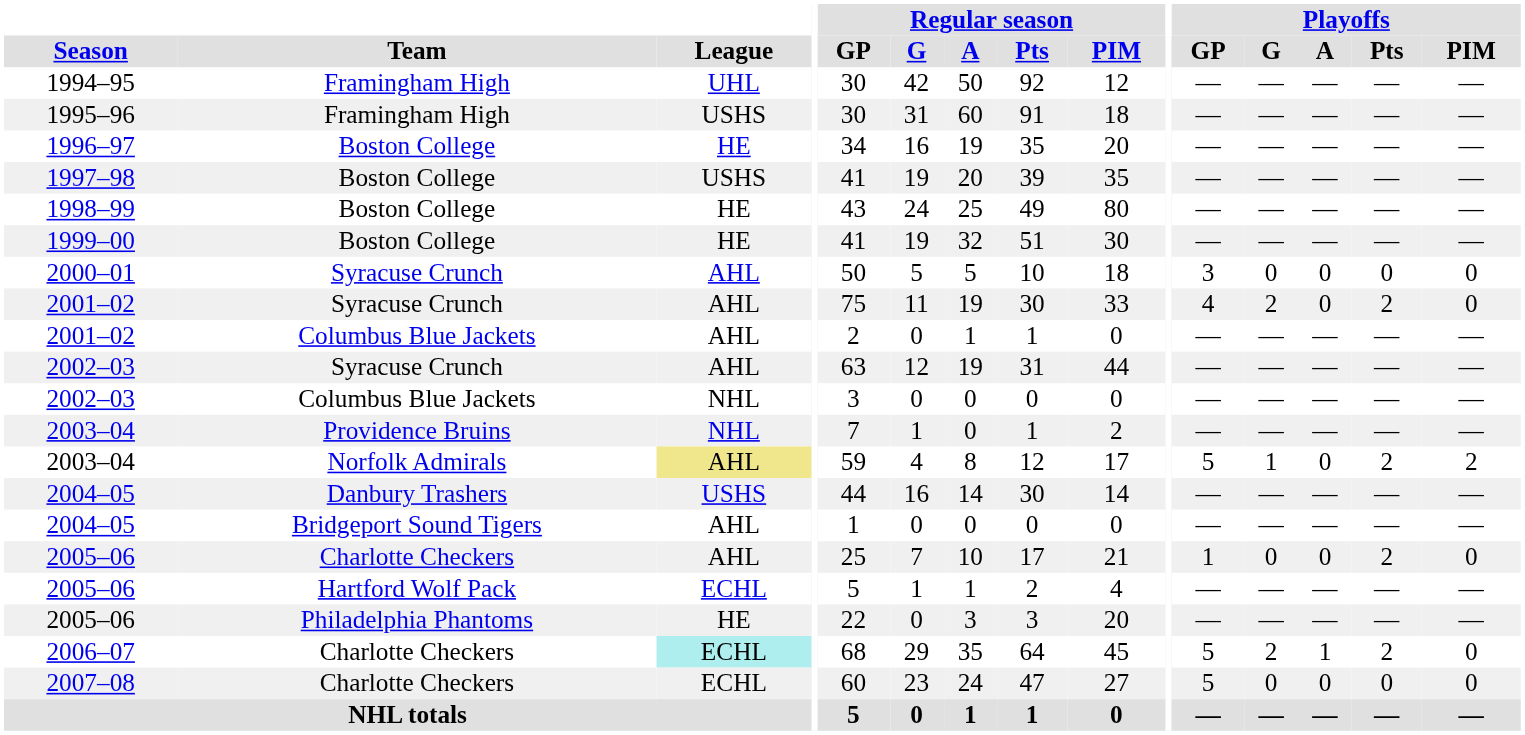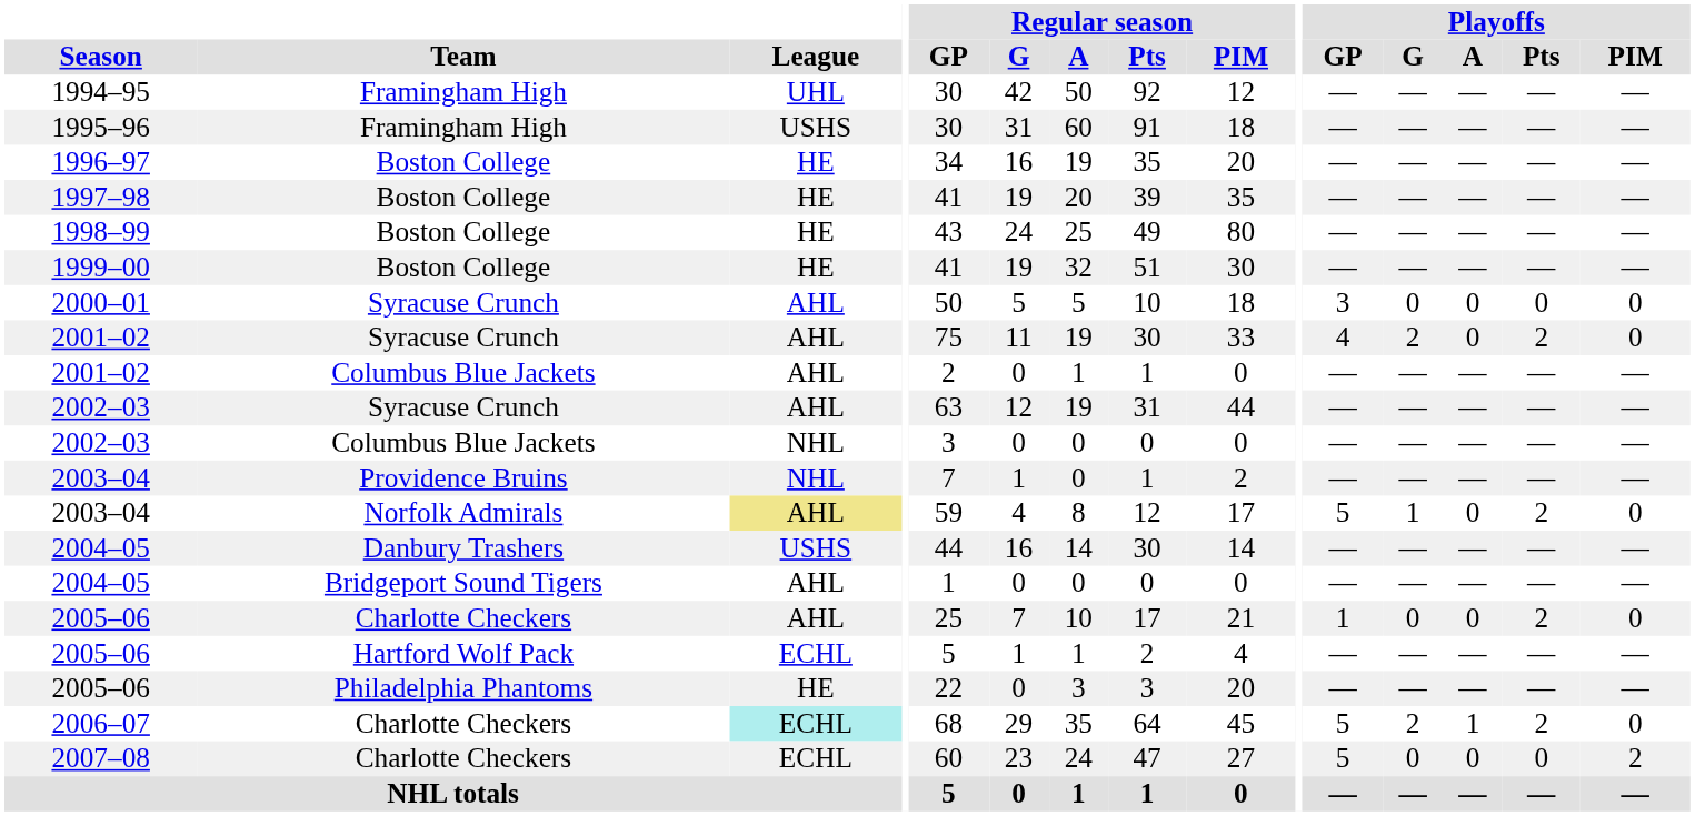 <table border="0" cellpadding="1" cellspacing="0" style="text-align:center; width:60em">
 <tr bgcolor="#e0e0e0">
 <th colspan="3" bgcolor="#ffffff"></th>
 <th rowspan="99" bgcolor="#ffffff"></th>
 <th colspan="5"><a href='#'>Regular season</a></th>
 <th rowspan="99" bgcolor="#ffffff"></th>
 <th colspan="5"><a href='#'>Playoffs</a></th>
 </tr>
 <tr bgcolor="#e0e0e0">
 <th><a href='#'>Season</a></th>
 <th>Team</th>
 <th>League</th>
 <th>GP</th>
 <th><a href='#'>G</a></th>
 <th><a href='#'>A</a></th>
 <th><a href='#'>Pts</a></th>
 <th><a href='#'>PIM</a></th>
 <th>GP</th>
 <th>G</th>
 <th>A</th>
 <th>Pts</th>
 <th>PIM</th>
 </tr>
 <tr>
 <td>1994–95</td>
 <td><a href='#'>Framingham High</a></td>
 <td><a href='#'>UHL</a></td>
 <td>30</td>
 <td>42</td>
 <td>50</td>
 <td>92</td>
 <td>12</td>
 <td>—</td>
 <td>—</td>
 <td>—</td>
 <td>—</td>
 <td>—</td>
 </tr>
 <tr bgcolor="#f0f0f0">
 <td>1995–96</td>
 <td>Framingham High</td>
 <td>USHS</td>
 <td>30</td>
 <td>31</td>
 <td>60</td>
 <td>91</td>
 <td>18</td>
 <td>—</td>
 <td>—</td>
 <td>—</td>
 <td>—</td>
 <td>—</td>
 </tr>
 <tr>
 <td><a href='#'>1996–97</a></td>
 <td><a href='#'>Boston College</a></td>
 <td><a href='#'>HE</a></td>
 <td>34</td>
 <td>16</td>
 <td>19</td>
 <td>35</td>
 <td>20</td>
 <td>—</td>
 <td>—</td>
 <td>—</td>
 <td>—</td>
 <td>—</td>
 </tr>
 <tr bgcolor="#f0f0f0">
 <td><a href='#'>1997–98</a></td>
 <td>Boston College</td>
-<td>USHS</td>
+<td>HE</td>
 <td>41</td>
 <td>19</td>
 <td>20</td>
 <td>39</td>
 <td>35</td>
 <td>—</td>
 <td>—</td>
 <td>—</td>
 <td>—</td>
 <td>—</td>
 </tr>
 <tr>
 <td><a href='#'>1998–99</a></td>
 <td>Boston College</td>
 <td>HE</td>
 <td>43</td>
 <td>24</td>
 <td>25</td>
 <td>49</td>
 <td>80</td>
 <td>—</td>
 <td>—</td>
 <td>—</td>
 <td>—</td>
 <td>—</td>
 </tr>
 <tr bgcolor="#f0f0f0">
 <td><a href='#'>1999–00</a></td>
 <td>Boston College</td>
 <td>HE</td>
 <td>41</td>
 <td>19</td>
 <td>32</td>
 <td>51</td>
 <td>30</td>
 <td>—</td>
 <td>—</td>
 <td>—</td>
 <td>—</td>
 <td>—</td>
 </tr>
 <tr>
 <td><a href='#'>2000–01</a></td>
 <td><a href='#'>Syracuse Crunch</a></td>
 <td><a href='#'>AHL</a></td>
 <td>50</td>
 <td>5</td>
 <td>5</td>
 <td>10</td>
 <td>18</td>
 <td>3</td>
 <td>0</td>
 <td>0</td>
 <td>0</td>
 <td>0</td>
 </tr>
 <tr bgcolor="#f0f0f0">
 <td><a href='#'>2001–02</a></td>
 <td>Syracuse Crunch</td>
 <td>AHL</td>
 <td>75</td>
 <td>11</td>
 <td>19</td>
 <td>30</td>
 <td>33</td>
 <td>4</td>
 <td>2</td>
 <td>0</td>
 <td>2</td>
 <td>0</td>
 </tr>
 <tr>
 <td><a href='#'>2001–02</a></td>
 <td><a href='#'>Columbus Blue Jackets</a></td>
 <td>AHL</td>
 <td>2</td>
 <td>0</td>
 <td>1</td>
 <td>1</td>
 <td>0</td>
 <td>—</td>
 <td>—</td>
 <td>—</td>
 <td>—</td>
 <td>—</td>
 </tr>
 <tr bgcolor="#f0f0f0">
 <td><a href='#'>2002–03</a></td>
 <td>Syracuse Crunch</td>
 <td>AHL</td>
 <td>63</td>
 <td>12</td>
 <td>19</td>
 <td>31</td>
 <td>44</td>
 <td>—</td>
 <td>—</td>
 <td>—</td>
 <td>—</td>
 <td>—</td>
 </tr>
 <tr>
 <td><a href='#'>2002–03</a></td>
 <td>Columbus Blue Jackets</td>
 <td>NHL</td>
 <td>3</td>
 <td>0</td>
 <td>0</td>
 <td>0</td>
 <td>0</td>
 <td>—</td>
 <td>—</td>
 <td>—</td>
 <td>—</td>
 <td>—</td>
 </tr>
 <tr bgcolor="#f0f0f0">
 <td><a href='#'>2003–04</a></td>
 <td><a href='#'>Providence Bruins</a></td>
 <td><a href='#'>NHL</a></td>
 <td>7</td>
 <td>1</td>
 <td>0</td>
 <td>1</td>
 <td>2</td>
 <td>—</td>
 <td>—</td>
 <td>—</td>
 <td>—</td>
 <td>—</td>
 </tr>
 <tr>
 <td>2003–04</td>
 <td><a href='#'>Norfolk Admirals</a></td>
 <td style="background: khaki;">AHL</td>
 <td>59</td>
 <td>4</td>
 <td>8</td>
 <td>12</td>
 <td>17</td>
 <td>5</td>
 <td>1</td>
 <td>0</td>
 <td>2</td>
-<td>2</td>
+<td>0</td>
 </tr>
 <tr bgcolor="#f0f0f0">
 <td><a href='#'>2004–05</a></td>
 <td><a href='#'>Danbury Trashers</a></td>
 <td><a href='#'>USHS</a></td>
 <td>44</td>
 <td>16</td>
 <td>14</td>
 <td>30</td>
 <td>14</td>
 <td>—</td>
 <td>—</td>
 <td>—</td>
 <td>—</td>
 <td>—</td>
 </tr>
 <tr>
 <td><a href='#'>2004–05</a></td>
 <td><a href='#'>Bridgeport Sound Tigers</a></td>
 <td>AHL</td>
 <td>1</td>
 <td>0</td>
 <td>0</td>
 <td>0</td>
 <td>0</td>
 <td>—</td>
 <td>—</td>
 <td>—</td>
 <td>—</td>
 <td>—</td>
 </tr>
 <tr bgcolor="#f0f0f0">
 <td><a href='#'>2005–06</a></td>
 <td><a href='#'>Charlotte Checkers</a></td>
 <td>AHL</td>
 <td>25</td>
 <td>7</td>
 <td>10</td>
 <td>17</td>
 <td>21</td>
 <td>1</td>
 <td>0</td>
 <td>0</td>
 <td>2</td>
 <td>0</td>
 </tr>
 <tr>
 <td><a href='#'>2005–06</a></td>
 <td><a href='#'>Hartford Wolf Pack</a></td>
 <td><a href='#'>ECHL</a></td>
 <td>5</td>
 <td>1</td>
 <td>1</td>
 <td>2</td>
 <td>4</td>
 <td>—</td>
 <td>—</td>
 <td>—</td>
 <td>—</td>
 <td>—</td>
 </tr>
 <tr bgcolor="#f0f0f0">
 <td>2005–06</td>
 <td><a href='#'>Philadelphia Phantoms</a></td>
 <td>HE</td>
 <td>22</td>
 <td>0</td>
 <td>3</td>
 <td>3</td>
 <td>20</td>
 <td>—</td>
 <td>—</td>
 <td>—</td>
 <td>—</td>
 <td>—</td>
 </tr>
 <tr>
 <td><a href='#'>2006–07</a></td>
 <td>Charlotte Checkers</td>
 <td style="background: paleturquoise;">ECHL</td>
 <td>68</td>
 <td>29</td>
 <td>35</td>
 <td>64</td>
 <td>45</td>
 <td>5</td>
 <td>2</td>
 <td>1</td>
 <td>2</td>
 <td>0</td>
 </tr>
 <tr bgcolor="#f0f0f0">
 <td><a href='#'>2007–08</a></td>
 <td>Charlotte Checkers</td>
 <td>ECHL</td>
 <td>60</td>
 <td>23</td>
 <td>24</td>
 <td>47</td>
 <td>27</td>
 <td>5</td>
 <td>0</td>
 <td>0</td>
 <td>0</td>
-<td>0</td>
+<td>2</td>
 </tr>
 <tr bgcolor="#e0e0e0">
 <th colspan="3">NHL totals</th>
 <th>5</th>
 <th>0</th>
 <th>1</th>
 <th>1</th>
 <th>0</th>
 <th>—</th>
 <th>—</th>
 <th>—</th>
 <th>—</th>
 <th>—</th>
 </tr>
 </table>
